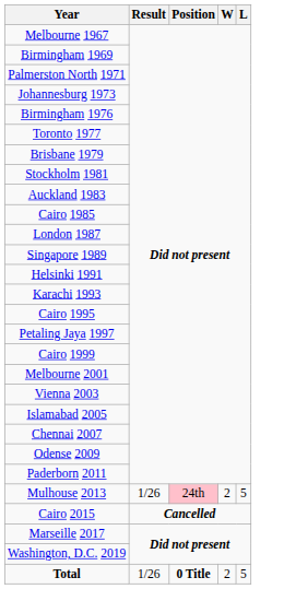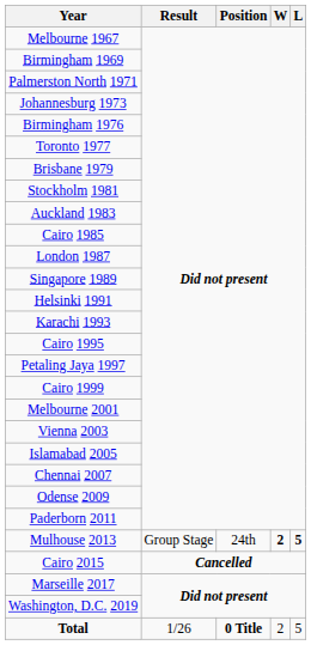 <table class="wikitable" style="text-align: center;">
 <tr>
 <th>Year</th>
 <th>Result</th>
 <th>Position</th>
 <th>W</th>
 <th>L</th>
 </tr>
 <tr>
 <td> <a href='#'>Melbourne</a> <a href='#'>1967</a></td>
 <td rowspan="23" colspan="4" align="center"><strong><em>Did not present</em></strong></td>
 </tr>
 <tr>
 <td> <a href='#'>Birmingham</a> <a href='#'>1969</a></td>
 </tr>
 <tr>
 <td> <a href='#'>Palmerston North</a> <a href='#'>1971</a></td>
 </tr>
 <tr>
 <td> <a href='#'>Johannesburg</a> <a href='#'>1973</a></td>
 </tr>
 <tr>
 <td> <a href='#'>Birmingham</a> <a href='#'>1976</a></td>
 </tr>
 <tr>
 <td> <a href='#'>Toronto</a> <a href='#'>1977</a></td>
 </tr>
 <tr>
 <td> <a href='#'>Brisbane</a> <a href='#'>1979</a></td>
 </tr>
 <tr>
 <td> <a href='#'>Stockholm</a> <a href='#'>1981</a></td>
 </tr>
 <tr>
 <td> <a href='#'>Auckland</a> <a href='#'>1983</a></td>
 </tr>
 <tr>
 <td> <a href='#'>Cairo</a> <a href='#'>1985</a></td>
 </tr>
 <tr>
 <td> <a href='#'>London</a> <a href='#'>1987</a></td>
 </tr>
 <tr>
 <td> <a href='#'>Singapore</a> <a href='#'>1989</a></td>
 </tr>
 <tr>
 <td> <a href='#'>Helsinki</a> <a href='#'>1991</a></td>
 </tr>
 <tr>
 <td> <a href='#'>Karachi</a> <a href='#'>1993</a></td>
 </tr>
 <tr>
 <td> <a href='#'>Cairo</a> <a href='#'>1995</a></td>
 </tr>
 <tr>
 <td> <a href='#'>Petaling Jaya</a> <a href='#'>1997</a></td>
 </tr>
 <tr>
 <td> <a href='#'>Cairo</a> <a href='#'>1999</a></td>
 </tr>
 <tr>
 <td> <a href='#'>Melbourne</a> <a href='#'>2001</a></td>
 </tr>
 <tr>
 <td> <a href='#'>Vienna</a> <a href='#'>2003</a></td>
 </tr>
 <tr>
 <td> <a href='#'>Islamabad</a> <a href='#'>2005</a></td>
 </tr>
 <tr>
 <td> <a href='#'>Chennai</a> <a href='#'>2007</a></td>
 </tr>
 <tr>
 <td> <a href='#'>Odense</a> <a href='#'>2009</a></td>
 </tr>
 <tr>
 <td> <a href='#'>Paderborn</a> <a href='#'>2011</a></td>
 </tr>
 <tr>
 <td> <a href='#'>Mulhouse</a> <a href='#'>2013</a></td>
-<td>1/26</td>
-<td style="background: pink;">24th</td>
-<td>2</td>
-<td>5</td>
+<td>Group Stage</td>
+<td>24th</td>
+<td><strong>2</strong></td>
+<td><strong>5</strong></td>
 </tr>
 <tr>
 <td> <a href='#'>Cairo</a> <a href='#'>2015</a></td>
 <td rowspan="1" colspan="4" align="center"><strong><em>Cancelled</em></strong></td>
 </tr>
 <tr>
 <td> <a href='#'>Marseille</a> <a href='#'>2017</a></td>
 <td rowspan="2" colspan="4" align="center"><strong><em>Did not present</em></strong></td>
 </tr>
 <tr>
 <td> <a href='#'>Washington, D.C.</a> <a href='#'>2019</a></td>
 </tr>
 <tr>
 <td><strong>Total</strong></td>
 <td>1/26</td>
 <td><strong>0 Title</strong></td>
 <td>2</td>
 <td>5</td>
 </tr>
 </table>
